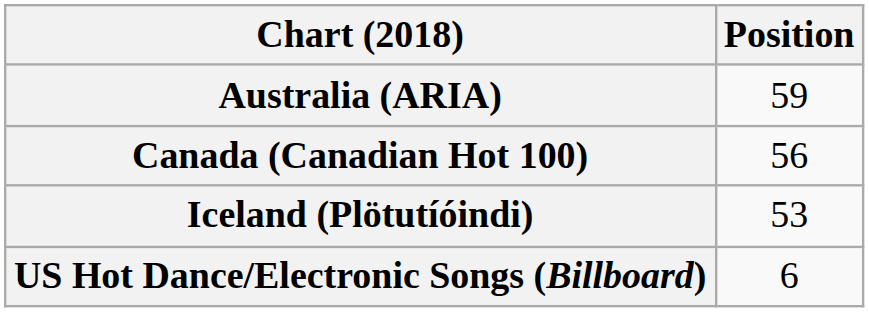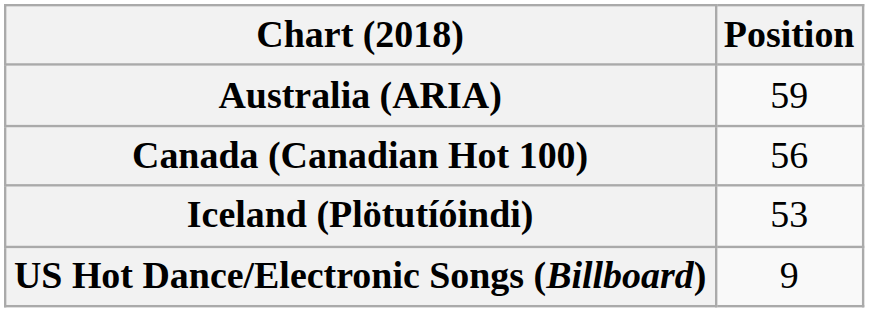 <table class="wikitable sortable plainrowheaders" style="text-align:center">
 <tr>
 <th scope="col">Chart (2018)</th>
 <th scope="col">Position</th>
 </tr>
 <tr>
 <th scope="row">Australia (ARIA)</th>
 <td>59</td>
 </tr>
 <tr>
 <th scope="row">Canada (Canadian Hot 100)</th>
 <td>56</td>
 </tr>
 <tr>
 <th scope="row">Iceland (Plötutíóindi)</th>
 <td>53</td>
 </tr>
 <tr>
 <th scope="row">US Hot Dance/Electronic Songs (<em>Billboard</em>)</th>
-<td>6</td>
+<td>9</td>
 </tr>
 </table>
